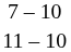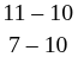 <table style="text-align:center">
 <tr>
 <th width=200></th>
 <th width=100></th>
 <th width=200></th>
 </tr>
 <tr>
+<td align=right><strong></strong></td>
+<td>11 – 10</td>
+<td align=left></td>
+</tr>
+<tr>
 <td align=right></td>
 <td>7 – 10</td>
 <td align=left><strong></strong></td>
 </tr>
-<tr>
-<td align=right><strong></strong></td>
-<td>11 – 10</td>
-<td align=left></td>
-</tr>
 </table>
